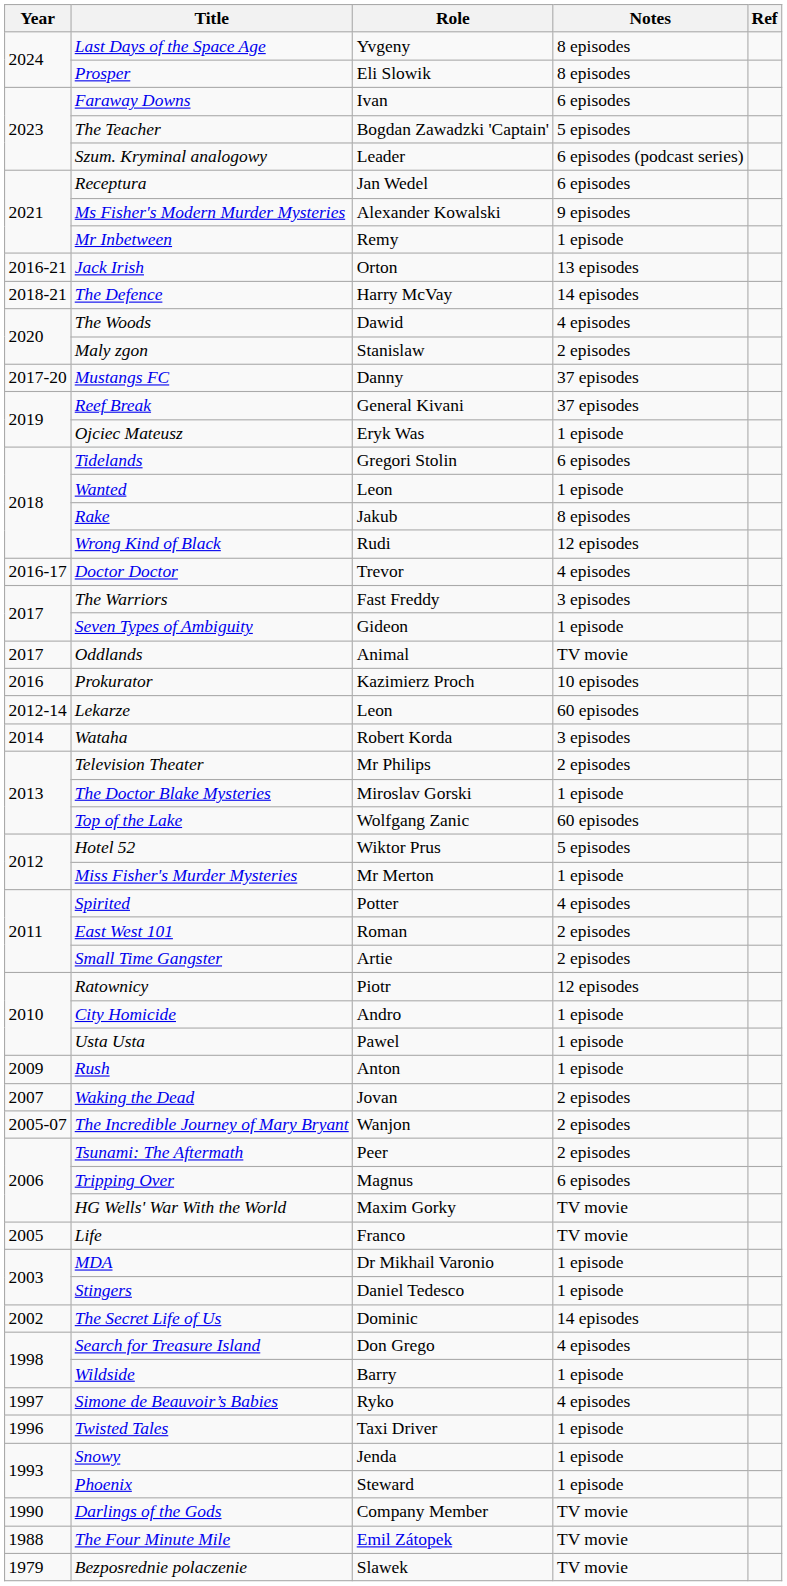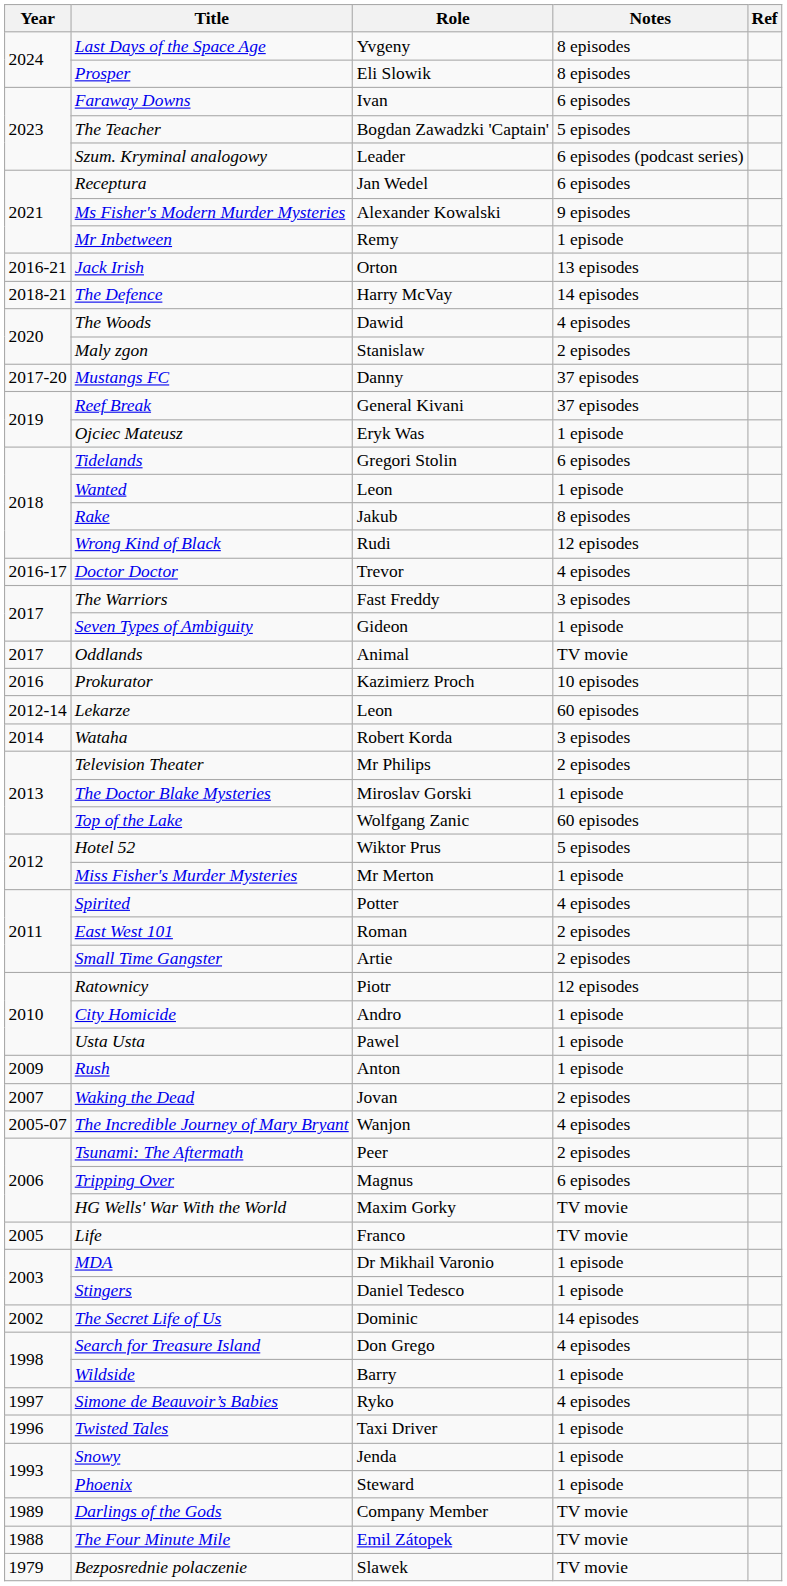 <table class="wikitable sortable">
 <tr>
 <th>Year</th>
 <th>Title</th>
 <th>Role</th>
 <th>Notes</th>
 <th>Ref</th>
 </tr>
 <tr>
 <td rowspan="2">2024</td>
 <td><em><a href='#'>Last Days of the Space Age</a></em></td>
 <td>Yvgeny</td>
 <td>8 episodes</td>
 <td></td>
 </tr>
 <tr>
 <td><em><a href='#'>Prosper</a></em></td>
 <td>Eli Slowik</td>
 <td>8 episodes</td>
 <td></td>
 </tr>
 <tr>
 <td rowspan="3">2023</td>
 <td><em><a href='#'>Faraway Downs</a></em></td>
 <td>Ivan</td>
 <td>6 episodes</td>
 <td></td>
 </tr>
 <tr>
 <td><em>The Teacher</em></td>
 <td>Bogdan Zawadzki 'Captain'</td>
 <td>5 episodes</td>
 <td></td>
 </tr>
 <tr>
 <td><em>Szum. Kryminal analogowy</em></td>
 <td>Leader</td>
 <td>6 episodes (podcast series)</td>
 <td></td>
 </tr>
 <tr>
 <td rowspan="3">2021</td>
 <td><em>Receptura</em></td>
 <td>Jan Wedel</td>
 <td>6 episodes</td>
 <td></td>
 </tr>
 <tr>
 <td><em><a href='#'>Ms Fisher's Modern Murder Mysteries</a></em></td>
 <td>Alexander Kowalski</td>
 <td>9 episodes</td>
 <td></td>
 </tr>
 <tr>
 <td><em><a href='#'>Mr Inbetween</a></em></td>
 <td>Remy</td>
 <td>1 episode</td>
 <td></td>
 </tr>
 <tr>
 <td>2016-21</td>
 <td><em><a href='#'>Jack Irish</a></em></td>
 <td>Orton</td>
 <td>13 episodes</td>
 <td></td>
 </tr>
 <tr>
 <td>2018-21</td>
 <td><em><a href='#'>The Defence</a></em></td>
 <td>Harry McVay</td>
 <td>14 episodes</td>
 <td></td>
 </tr>
 <tr>
 <td rowspan="2">2020</td>
 <td><em>The Woods</em></td>
 <td>Dawid</td>
 <td>4 episodes</td>
 <td></td>
 </tr>
 <tr>
 <td><em>Maly zgon</em></td>
 <td>Stanislaw</td>
 <td>2 episodes</td>
 <td></td>
 </tr>
 <tr>
 <td>2017-20</td>
 <td><em><a href='#'>Mustangs FC</a></em></td>
 <td>Danny</td>
 <td>37 episodes</td>
 <td></td>
 </tr>
 <tr>
 <td rowspan="2">2019</td>
 <td><em><a href='#'>Reef Break</a></em></td>
 <td>General Kivani</td>
 <td>37 episodes</td>
 <td></td>
 </tr>
 <tr>
 <td><em>Ojciec Mateusz</em></td>
 <td>Eryk Was</td>
 <td>1 episode</td>
 <td></td>
 </tr>
 <tr>
 <td rowspan="4">2018</td>
 <td><em><a href='#'>Tidelands</a></em></td>
 <td>Gregori Stolin</td>
 <td>6 episodes</td>
 <td></td>
 </tr>
 <tr>
 <td><em><a href='#'>Wanted</a></em></td>
 <td>Leon</td>
 <td>1 episode</td>
 <td></td>
 </tr>
 <tr>
 <td><em><a href='#'>Rake</a></em></td>
 <td>Jakub</td>
 <td>8 episodes</td>
 <td></td>
 </tr>
 <tr>
 <td><em><a href='#'>Wrong Kind of Black</a></em></td>
 <td>Rudi</td>
 <td>12 episodes</td>
 <td></td>
 </tr>
 <tr>
 <td>2016-17</td>
 <td><em><a href='#'>Doctor Doctor</a></em></td>
 <td>Trevor</td>
 <td>4 episodes</td>
 <td></td>
 </tr>
 <tr>
 <td rowspan="2">2017</td>
 <td><em>The Warriors</em></td>
 <td>Fast Freddy</td>
 <td>3 episodes</td>
 <td></td>
 </tr>
 <tr>
 <td><em><a href='#'> Seven Types of Ambiguity</a></em></td>
 <td>Gideon</td>
 <td>1 episode</td>
 <td></td>
 </tr>
 <tr>
 <td>2017</td>
 <td><em>Oddlands</em></td>
 <td>Animal</td>
 <td>TV movie</td>
 <td></td>
 </tr>
 <tr>
 <td>2016</td>
 <td><em>Prokurator</em></td>
 <td>Kazimierz Proch</td>
 <td>10 episodes</td>
 <td></td>
 </tr>
 <tr>
 <td>2012-14</td>
 <td><em>Lekarze</em></td>
 <td>Leon</td>
 <td>60 episodes</td>
 <td></td>
 </tr>
 <tr>
 <td>2014</td>
 <td><em>Wataha</em></td>
 <td>Robert Korda</td>
 <td>3 episodes</td>
 <td></td>
 </tr>
 <tr>
 <td rowspan="3">2013</td>
 <td><em>Television Theater</em></td>
 <td>Mr Philips</td>
 <td>2 episodes</td>
 <td></td>
 </tr>
 <tr>
 <td><em><a href='#'>The Doctor Blake Mysteries</a></em></td>
 <td>Miroslav Gorski</td>
 <td>1 episode</td>
 <td></td>
 </tr>
 <tr>
 <td><em><a href='#'>Top of the Lake</a></em></td>
 <td>Wolfgang Zanic</td>
 <td>60 episodes</td>
 <td></td>
 </tr>
 <tr>
 <td rowspan="2">2012</td>
 <td><em>Hotel 52</em></td>
 <td>Wiktor Prus</td>
 <td>5 episodes</td>
 <td></td>
 </tr>
 <tr>
 <td><em><a href='#'>Miss Fisher's Murder Mysteries</a></em></td>
 <td>Mr Merton</td>
 <td>1 episode</td>
 <td></td>
 </tr>
 <tr>
 <td rowspan="3">2011</td>
 <td><em><a href='#'>Spirited</a></em></td>
 <td>Potter</td>
 <td>4 episodes</td>
 <td></td>
 </tr>
 <tr>
 <td><em><a href='#'>East West 101</a></em></td>
 <td>Roman</td>
 <td>2 episodes</td>
 <td></td>
 </tr>
 <tr>
 <td><em><a href='#'>Small Time Gangster</a></em></td>
 <td>Artie</td>
 <td>2 episodes</td>
 <td></td>
 </tr>
 <tr>
 <td rowspan="3">2010</td>
 <td><em>Ratownicy</em></td>
 <td>Piotr</td>
 <td>12 episodes</td>
 <td></td>
 </tr>
 <tr>
 <td><em><a href='#'>City Homicide</a></em></td>
 <td>Andro</td>
 <td>1 episode</td>
 <td></td>
 </tr>
 <tr>
 <td><em>Usta Usta</em></td>
 <td>Pawel</td>
 <td>1 episode</td>
 <td></td>
 </tr>
 <tr>
 <td>2009</td>
 <td><em><a href='#'>Rush</a></em></td>
 <td>Anton</td>
 <td>1 episode</td>
 <td></td>
 </tr>
 <tr>
 <td>2007</td>
 <td><em><a href='#'>Waking the Dead</a></em></td>
 <td>Jovan</td>
 <td>2 episodes</td>
 <td></td>
 </tr>
 <tr>
 <td>2005-07</td>
 <td><em><a href='#'>The Incredible Journey of Mary Bryant</a></em></td>
 <td>Wanjon</td>
-<td>2 episodes</td>
+<td>4 episodes</td>
 <td></td>
 </tr>
 <tr>
 <td rowspan="3">2006</td>
 <td><em><a href='#'>Tsunami: The Aftermath</a></em></td>
 <td>Peer</td>
 <td>2 episodes</td>
 <td></td>
 </tr>
 <tr>
 <td><em><a href='#'>Tripping Over</a></em></td>
 <td>Magnus</td>
 <td>6 episodes</td>
 <td></td>
 </tr>
 <tr>
 <td><em>HG Wells' War With the World</em></td>
 <td>Maxim Gorky</td>
 <td>TV movie</td>
 <td></td>
 </tr>
 <tr>
 <td>2005</td>
 <td><em>Life</em></td>
 <td>Franco</td>
 <td>TV movie</td>
 <td></td>
 </tr>
 <tr>
 <td rowspan="2">2003</td>
 <td><em><a href='#'>MDA</a></em></td>
 <td>Dr Mikhail Varonio</td>
 <td>1 episode</td>
 <td></td>
 </tr>
 <tr>
 <td><em><a href='#'>Stingers</a></em></td>
 <td>Daniel Tedesco</td>
 <td>1 episode</td>
 <td></td>
 </tr>
 <tr>
 <td>2002</td>
 <td><em><a href='#'>The Secret Life of Us</a></em></td>
 <td>Dominic</td>
 <td>14 episodes</td>
 <td></td>
 </tr>
 <tr>
 <td rowspan="2">1998</td>
 <td><em><a href='#'>Search for Treasure Island</a></em></td>
 <td>Don Grego</td>
 <td>4 episodes</td>
 <td></td>
 </tr>
 <tr>
 <td><em><a href='#'>Wildside</a></em></td>
 <td>Barry</td>
 <td>1 episode</td>
 <td></td>
 </tr>
 <tr>
 <td>1997</td>
 <td><em><a href='#'>Simone de Beauvoir’s Babies</a></em></td>
 <td>Ryko</td>
 <td>4 episodes</td>
 <td></td>
 </tr>
 <tr>
 <td>1996</td>
 <td><em><a href='#'>Twisted Tales</a></em></td>
 <td>Taxi Driver</td>
 <td>1 episode</td>
 <td></td>
 </tr>
 <tr>
 <td rowspan="2">1993</td>
 <td><em><a href='#'>Snowy</a></em></td>
 <td>Jenda</td>
 <td>1 episode</td>
 <td></td>
 </tr>
 <tr>
 <td><em><a href='#'>Phoenix</a></em></td>
 <td>Steward</td>
 <td>1 episode</td>
 <td></td>
 </tr>
 <tr>
-<td>1990</td>
+<td>1989</td>
 <td><em><a href='#'>Darlings of the Gods</a></em></td>
 <td>Company Member</td>
 <td>TV movie</td>
 <td></td>
 </tr>
 <tr>
 <td>1988</td>
 <td><em><a href='#'>The Four Minute Mile</a></em></td>
 <td><a href='#'>Emil Zátopek</a></td>
 <td>TV movie</td>
 <td></td>
 </tr>
 <tr>
 <td>1979</td>
 <td><em>Bezposrednie polaczenie</em></td>
 <td>Slawek</td>
 <td>TV movie</td>
 <td></td>
 </tr>
 </table>
